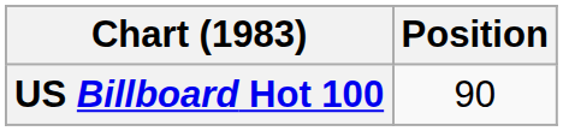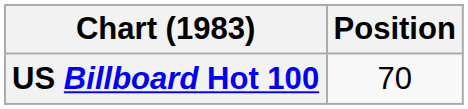 <table class="wikitable plainrowheaders" style="text-align:center">
 <tr>
 <th>Chart (1983)</th>
 <th>Position</th>
 </tr>
 <tr>
 <th scope="row">US <a href='#'><em>Billboard</em> Hot 100</a></th>
-<td>90</td>
+<td>70</td>
 </tr>
 </table>
